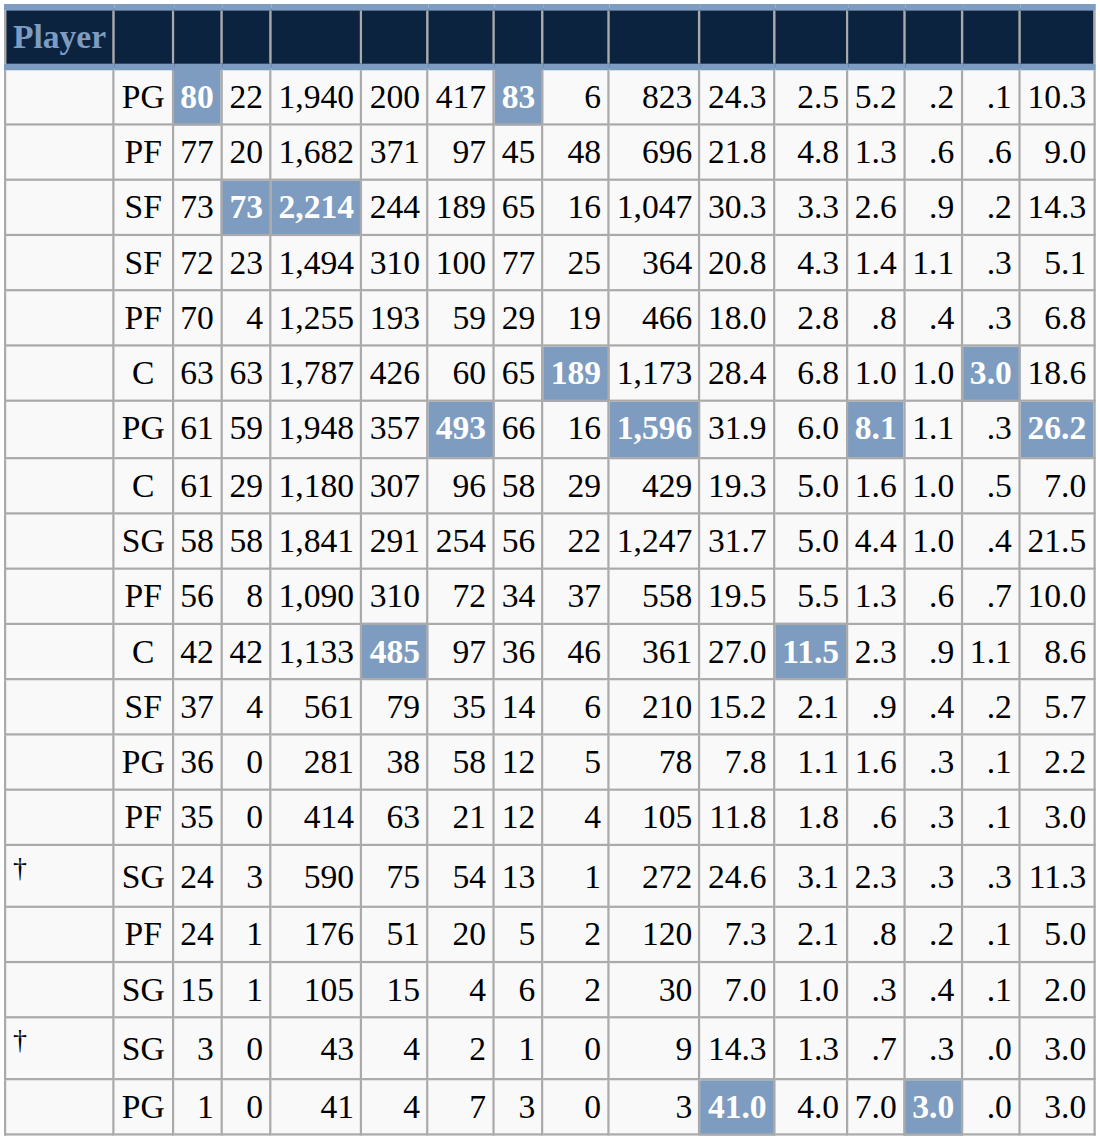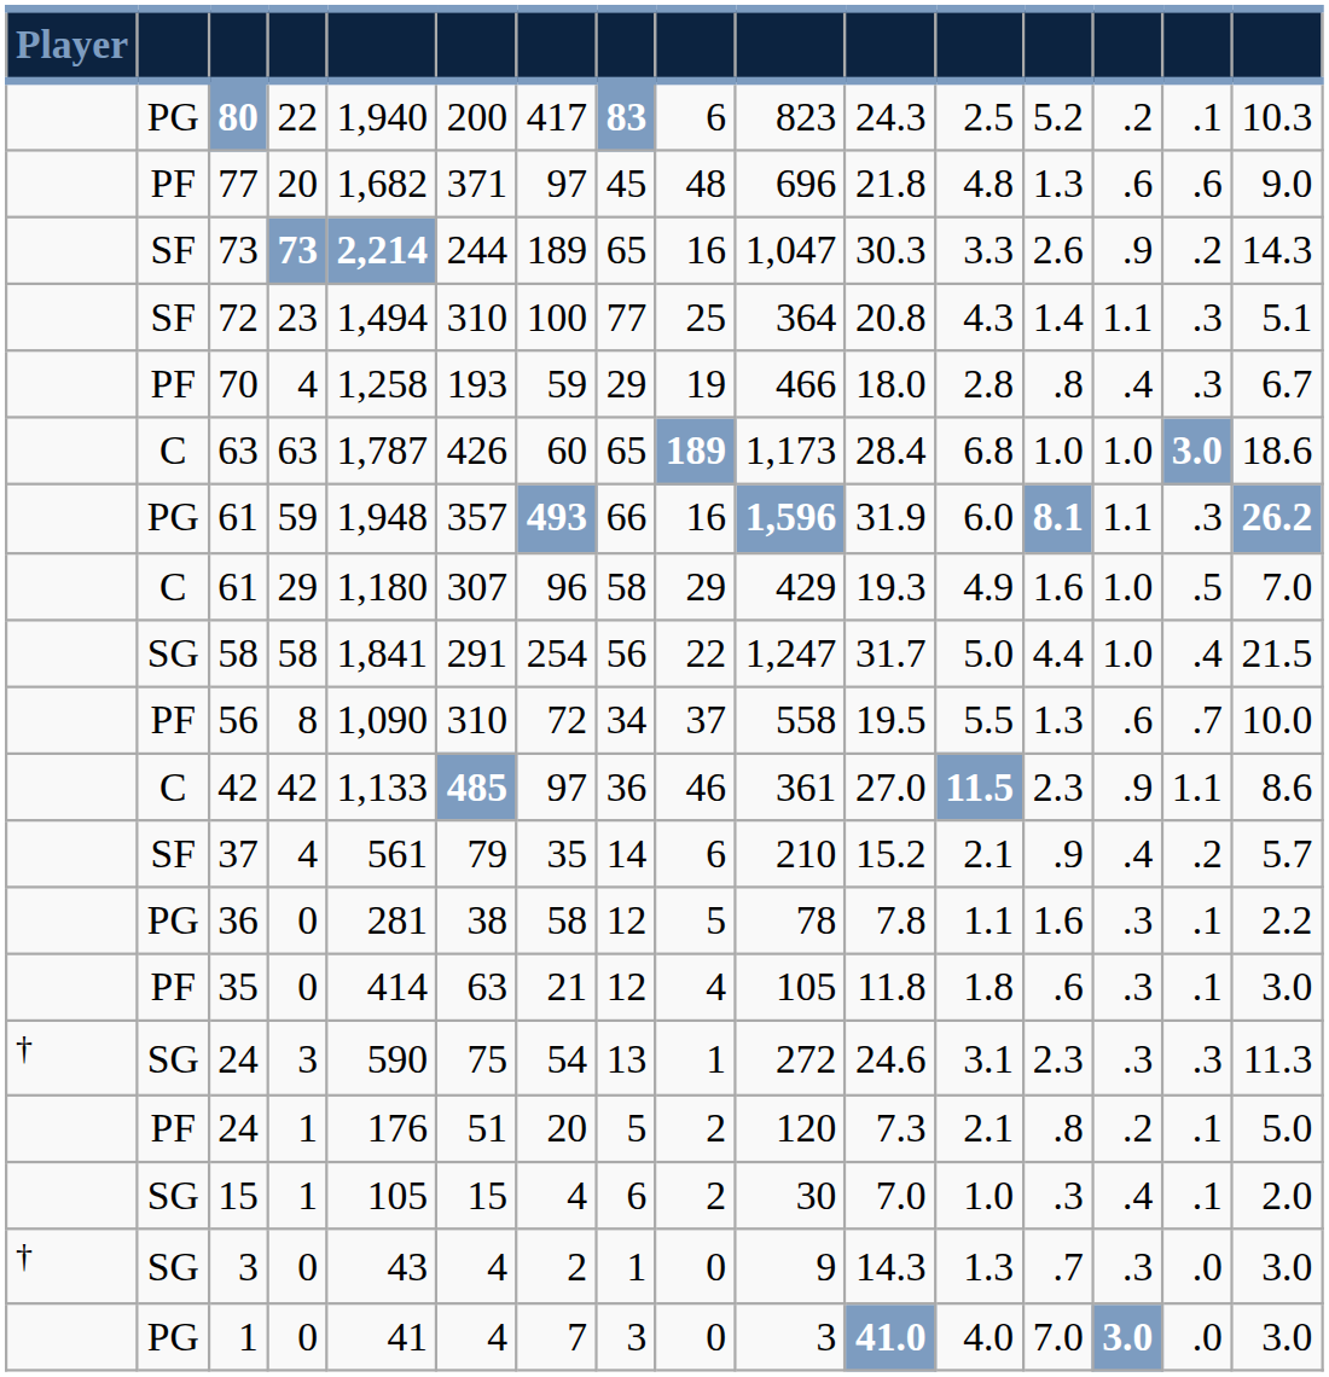 <table class="wikitable sortable" style="font-size: 95%; text-align:right;">
 <tr>
 <th style="background:#0C2340; color:#7D9CC0; border-top:#7D9CC0 3px solid; border-bottom:#7D9CC0 3px solid;">Player</th>
 <th style="background:#0C2340; color:#7D9CC0; border-top:#7D9CC0 3px solid; border-bottom:#7D9CC0 3px solid;"></th>
 <th style="background:#0C2340; color:#7D9CC0; border-top:#7D9CC0 3px solid; border-bottom:#7D9CC0 3px solid;"></th>
 <th style="background:#0C2340; color:#7D9CC0; border-top:#7D9CC0 3px solid; border-bottom:#7D9CC0 3px solid;"></th>
 <th style="background:#0C2340; color:#7D9CC0; border-top:#7D9CC0 3px solid; border-bottom:#7D9CC0 3px solid;"></th>
 <th style="background:#0C2340; color:#7D9CC0; border-top:#7D9CC0 3px solid; border-bottom:#7D9CC0 3px solid;"></th>
 <th style="background:#0C2340; color:#7D9CC0; border-top:#7D9CC0 3px solid; border-bottom:#7D9CC0 3px solid;"></th>
 <th style="background:#0C2340; color:#7D9CC0; border-top:#7D9CC0 3px solid; border-bottom:#7D9CC0 3px solid;"></th>
 <th style="background:#0C2340; color:#7D9CC0; border-top:#7D9CC0 3px solid; border-bottom:#7D9CC0 3px solid;"></th>
 <th style="background:#0C2340; color:#7D9CC0; border-top:#7D9CC0 3px solid; border-bottom:#7D9CC0 3px solid;"></th>
 <th style="background:#0C2340; color:#7D9CC0; border-top:#7D9CC0 3px solid; border-bottom:#7D9CC0 3px solid;"></th>
 <th style="background:#0C2340; color:#7D9CC0; border-top:#7D9CC0 3px solid; border-bottom:#7D9CC0 3px solid;"></th>
 <th style="background:#0C2340; color:#7D9CC0; border-top:#7D9CC0 3px solid; border-bottom:#7D9CC0 3px solid;"></th>
 <th style="background:#0C2340; color:#7D9CC0; border-top:#7D9CC0 3px solid; border-bottom:#7D9CC0 3px solid;"></th>
 <th style="background:#0C2340; color:#7D9CC0; border-top:#7D9CC0 3px solid; border-bottom:#7D9CC0 3px solid;"></th>
 <th style="background:#0C2340; color:#7D9CC0; border-top:#7D9CC0 3px solid; border-bottom:#7D9CC0 3px solid;"></th>
 </tr>
 <tr>
 <td style="text-align:left;"></td>
 <td style="text-align:center;">PG</td>
 <td style="background:#7D9CC0; color:#FFFFFF;"><strong>80</strong></td>
 <td>22</td>
 <td>1,940</td>
 <td>200</td>
 <td>417</td>
 <td style="background:#7D9CC0; color:#FFFFFF;"><strong>83</strong></td>
 <td>6</td>
 <td>823</td>
 <td>24.3</td>
 <td>2.5</td>
 <td>5.2</td>
 <td>.2</td>
 <td>.1</td>
 <td>10.3</td>
 </tr>
 <tr>
 <td style="text-align:left;"></td>
 <td style="text-align:center;">PF</td>
 <td>77</td>
 <td>20</td>
 <td>1,682</td>
 <td>371</td>
 <td>97</td>
 <td>45</td>
 <td>48</td>
 <td>696</td>
 <td>21.8</td>
 <td>4.8</td>
 <td>1.3</td>
 <td>.6</td>
 <td>.6</td>
 <td>9.0</td>
 </tr>
 <tr>
 <td style="text-align:left;"></td>
 <td style="text-align:center;">SF</td>
 <td>73</td>
 <td style="background:#7D9CC0; color:#FFFFFF;"><strong>73</strong></td>
 <td style="background:#7D9CC0; color:#FFFFFF;"><strong>2,214</strong></td>
 <td>244</td>
 <td>189</td>
 <td>65</td>
 <td>16</td>
 <td>1,047</td>
 <td>30.3</td>
 <td>3.3</td>
 <td>2.6</td>
 <td>.9</td>
 <td>.2</td>
 <td>14.3</td>
 </tr>
 <tr>
 <td style="text-align:left;"></td>
 <td style="text-align:center;">SF</td>
 <td>72</td>
 <td>23</td>
 <td>1,494</td>
 <td>310</td>
 <td>100</td>
 <td>77</td>
 <td>25</td>
 <td>364</td>
 <td>20.8</td>
 <td>4.3</td>
 <td>1.4</td>
 <td>1.1</td>
 <td>.3</td>
 <td>5.1</td>
 </tr>
 <tr>
 <td style="text-align:left;"></td>
 <td style="text-align:center;">PF</td>
 <td>70</td>
 <td>4</td>
-<td>1,255</td>
+<td>1,258</td>
 <td>193</td>
 <td>59</td>
 <td>29</td>
 <td>19</td>
 <td>466</td>
 <td>18.0</td>
 <td>2.8</td>
 <td>.8</td>
 <td>.4</td>
 <td>.3</td>
-<td>6.8</td>
+<td>6.7</td>
 </tr>
 <tr>
 <td style="text-align:left;"></td>
 <td style="text-align:center;">C</td>
 <td>63</td>
 <td>63</td>
 <td>1,787</td>
 <td>426</td>
 <td>60</td>
 <td>65</td>
 <td style="background:#7D9CC0; color:#FFFFFF;"><strong>189</strong></td>
 <td>1,173</td>
 <td>28.4</td>
 <td>6.8</td>
 <td>1.0</td>
 <td>1.0</td>
 <td style="background:#7D9CC0; color:#FFFFFF;"><strong>3.0</strong></td>
 <td>18.6</td>
 </tr>
 <tr>
 <td style="text-align:left;"></td>
 <td style="text-align:center;">PG</td>
 <td>61</td>
 <td>59</td>
 <td>1,948</td>
 <td>357</td>
 <td style="background:#7D9CC0; color:#FFFFFF;"><strong>493</strong></td>
 <td>66</td>
 <td>16</td>
 <td style="background:#7D9CC0; color:#FFFFFF;"><strong>1,596</strong></td>
 <td>31.9</td>
 <td>6.0</td>
 <td style="background:#7D9CC0; color:#FFFFFF;"><strong>8.1</strong></td>
 <td>1.1</td>
 <td>.3</td>
 <td style="background:#7D9CC0; color:#FFFFFF;"><strong>26.2</strong></td>
 </tr>
 <tr>
 <td style="text-align:left;"></td>
 <td style="text-align:center;">C</td>
 <td>61</td>
 <td>29</td>
 <td>1,180</td>
 <td>307</td>
 <td>96</td>
 <td>58</td>
 <td>29</td>
 <td>429</td>
 <td>19.3</td>
-<td>5.0</td>
+<td>4.9</td>
 <td>1.6</td>
 <td>1.0</td>
 <td>.5</td>
 <td>7.0</td>
 </tr>
 <tr>
 <td style="text-align:left;"></td>
 <td style="text-align:center;">SG</td>
 <td>58</td>
 <td>58</td>
 <td>1,841</td>
 <td>291</td>
 <td>254</td>
 <td>56</td>
 <td>22</td>
 <td>1,247</td>
 <td>31.7</td>
 <td>5.0</td>
 <td>4.4</td>
 <td>1.0</td>
 <td>.4</td>
 <td>21.5</td>
 </tr>
 <tr>
 <td style="text-align:left;"></td>
 <td style="text-align:center;">PF</td>
 <td>56</td>
 <td>8</td>
 <td>1,090</td>
 <td>310</td>
 <td>72</td>
 <td>34</td>
 <td>37</td>
 <td>558</td>
 <td>19.5</td>
 <td>5.5</td>
 <td>1.3</td>
 <td>.6</td>
 <td>.7</td>
 <td>10.0</td>
 </tr>
 <tr>
 <td style="text-align:left;"></td>
 <td style="text-align:center;">C</td>
 <td>42</td>
 <td>42</td>
 <td>1,133</td>
 <td style="background:#7D9CC0; color:#FFFFFF;"><strong>485</strong></td>
 <td>97</td>
 <td>36</td>
 <td>46</td>
 <td>361</td>
 <td>27.0</td>
 <td style="background:#7D9CC0; color:#FFFFFF;"><strong>11.5</strong></td>
 <td>2.3</td>
 <td>.9</td>
 <td>1.1</td>
 <td>8.6</td>
 </tr>
 <tr>
 <td style="text-align:left;"></td>
 <td style="text-align:center;">SF</td>
 <td>37</td>
 <td>4</td>
 <td>561</td>
 <td>79</td>
 <td>35</td>
 <td>14</td>
 <td>6</td>
 <td>210</td>
 <td>15.2</td>
 <td>2.1</td>
 <td>.9</td>
 <td>.4</td>
 <td>.2</td>
 <td>5.7</td>
 </tr>
 <tr>
 <td style="text-align:left;"></td>
 <td style="text-align:center;">PG</td>
 <td>36</td>
 <td>0</td>
 <td>281</td>
 <td>38</td>
 <td>58</td>
 <td>12</td>
 <td>5</td>
 <td>78</td>
 <td>7.8</td>
 <td>1.1</td>
 <td>1.6</td>
 <td>.3</td>
 <td>.1</td>
 <td>2.2</td>
 </tr>
 <tr>
 <td style="text-align:left;"></td>
 <td style="text-align:center;">PF</td>
 <td>35</td>
 <td>0</td>
 <td>414</td>
 <td>63</td>
 <td>21</td>
 <td>12</td>
 <td>4</td>
 <td>105</td>
 <td>11.8</td>
 <td>1.8</td>
 <td>.6</td>
 <td>.3</td>
 <td>.1</td>
 <td>3.0</td>
 </tr>
 <tr>
 <td style="text-align:left;"><sup>†</sup></td>
 <td style="text-align:center;">SG</td>
 <td>24</td>
 <td>3</td>
 <td>590</td>
 <td>75</td>
 <td>54</td>
 <td>13</td>
 <td>1</td>
 <td>272</td>
 <td>24.6</td>
 <td>3.1</td>
 <td>2.3</td>
 <td>.3</td>
 <td>.3</td>
 <td>11.3</td>
 </tr>
 <tr>
 <td style="text-align:left;"></td>
 <td style="text-align:center;">PF</td>
 <td>24</td>
 <td>1</td>
 <td>176</td>
 <td>51</td>
 <td>20</td>
 <td>5</td>
 <td>2</td>
 <td>120</td>
 <td>7.3</td>
 <td>2.1</td>
 <td>.8</td>
 <td>.2</td>
 <td>.1</td>
 <td>5.0</td>
 </tr>
 <tr>
 <td style="text-align:left;"></td>
 <td style="text-align:center;">SG</td>
 <td>15</td>
 <td>1</td>
 <td>105</td>
 <td>15</td>
 <td>4</td>
 <td>6</td>
 <td>2</td>
 <td>30</td>
 <td>7.0</td>
 <td>1.0</td>
 <td>.3</td>
 <td>.4</td>
 <td>.1</td>
 <td>2.0</td>
 </tr>
 <tr>
 <td style="text-align:left;"><sup>†</sup></td>
 <td style="text-align:center;">SG</td>
 <td>3</td>
 <td>0</td>
 <td>43</td>
 <td>4</td>
 <td>2</td>
 <td>1</td>
 <td>0</td>
 <td>9</td>
 <td>14.3</td>
 <td>1.3</td>
 <td>.7</td>
 <td>.3</td>
 <td>.0</td>
 <td>3.0</td>
 </tr>
 <tr>
 <td style="text-align:left;"></td>
 <td style="text-align:center;">PG</td>
 <td>1</td>
 <td>0</td>
 <td>41</td>
 <td>4</td>
 <td>7</td>
 <td>3</td>
 <td>0</td>
 <td>3</td>
 <td style="background:#7D9CC0; color:#FFFFFF;"><strong>41.0</strong></td>
 <td>4.0</td>
 <td>7.0</td>
 <td style="background:#7D9CC0; color:#FFFFFF;"><strong>3.0</strong></td>
 <td>.0</td>
 <td>3.0</td>
 </tr>
 </table>
